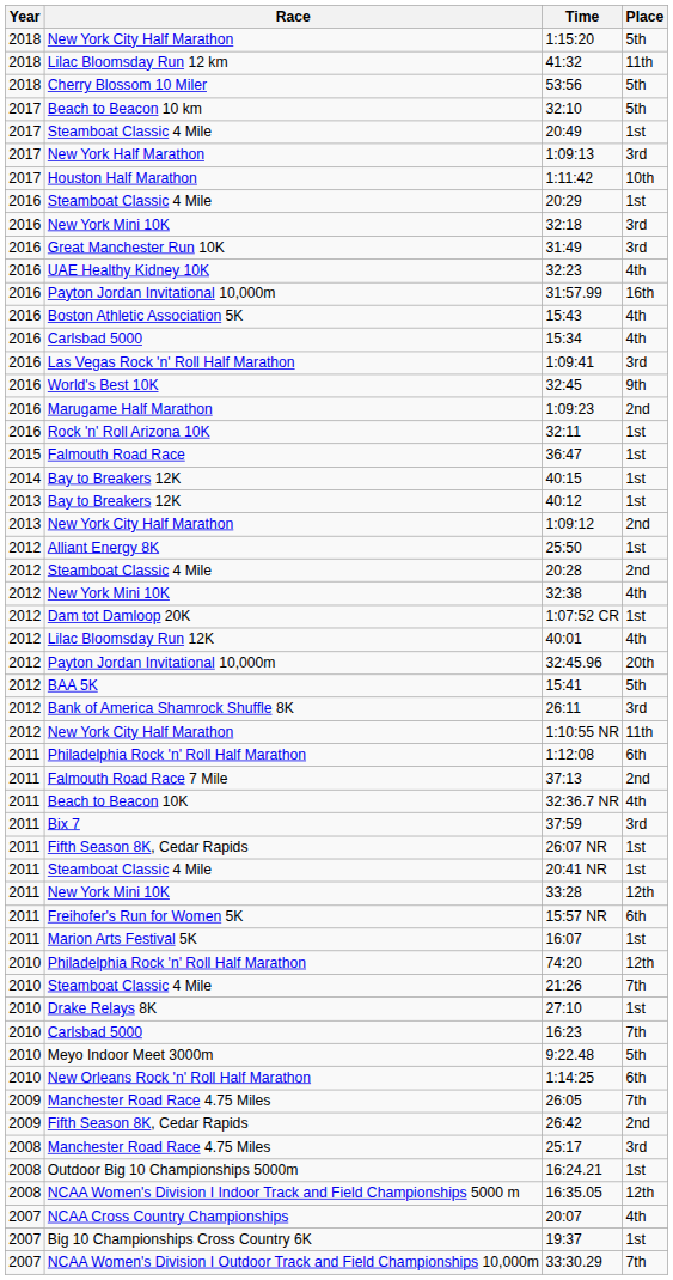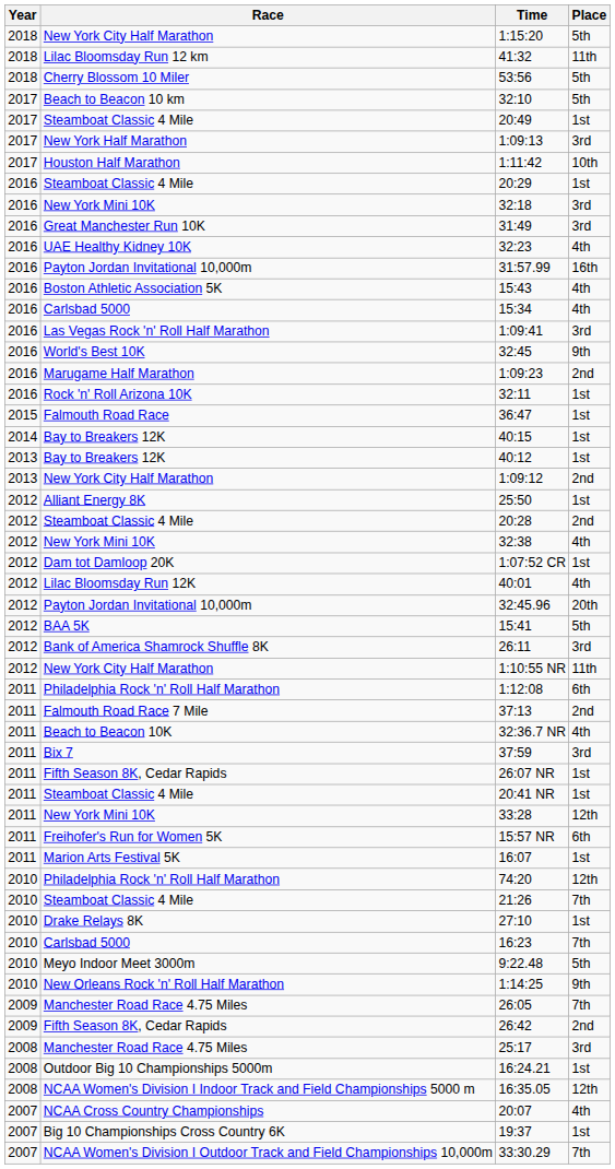 <table class="wikitable">
 <tr>
 <th>Year</th>
 <th>Race</th>
 <th>Time</th>
 <th>Place</th>
 </tr>
 <tr>
 <td>2018</td>
 <td><a href='#'>New York City Half Marathon</a></td>
 <td>1:15:20</td>
 <td>5th</td>
 </tr>
 <tr>
 <td>2018</td>
 <td><a href='#'>Lilac Bloomsday Run</a> 12 km</td>
 <td>41:32</td>
 <td>11th</td>
 </tr>
 <tr>
 <td>2018</td>
 <td><a href='#'>Cherry Blossom 10 Miler</a></td>
 <td>53:56</td>
 <td>5th</td>
 </tr>
 <tr>
 <td>2017</td>
 <td><a href='#'>Beach to Beacon</a> 10 km</td>
 <td>32:10</td>
 <td>5th</td>
 </tr>
 <tr>
 <td>2017</td>
 <td><a href='#'>Steamboat Classic</a> 4 Mile</td>
 <td>20:49</td>
 <td>1st</td>
 </tr>
 <tr>
 <td>2017</td>
 <td><a href='#'>New York Half Marathon</a></td>
 <td>1:09:13</td>
 <td>3rd</td>
 </tr>
 <tr>
 <td>2017</td>
 <td><a href='#'>Houston Half Marathon</a></td>
 <td>1:11:42</td>
 <td>10th</td>
 </tr>
 <tr>
 <td>2016</td>
 <td><a href='#'>Steamboat Classic</a> 4 Mile</td>
 <td>20:29</td>
 <td>1st</td>
 </tr>
 <tr>
 <td>2016</td>
 <td><a href='#'>New York Mini 10K</a></td>
 <td>32:18</td>
 <td>3rd</td>
 </tr>
 <tr>
 <td>2016</td>
 <td><a href='#'>Great Manchester Run</a> 10K</td>
 <td>31:49</td>
 <td>3rd</td>
 </tr>
 <tr>
 <td>2016</td>
 <td><a href='#'>UAE Healthy Kidney 10K</a></td>
 <td>32:23</td>
 <td>4th</td>
 </tr>
 <tr>
 <td>2016</td>
 <td><a href='#'>Payton Jordan Invitational</a> 10,000m</td>
 <td>31:57.99</td>
 <td>16th</td>
 </tr>
 <tr>
 <td>2016</td>
 <td><a href='#'>Boston Athletic Association</a> 5K</td>
 <td>15:43</td>
 <td>4th</td>
 </tr>
 <tr>
 <td>2016</td>
 <td><a href='#'>Carlsbad 5000</a></td>
 <td>15:34</td>
 <td>4th</td>
 </tr>
 <tr>
 <td>2016</td>
 <td><a href='#'>Las Vegas Rock 'n' Roll Half Marathon</a></td>
 <td>1:09:41</td>
 <td>3rd</td>
 </tr>
 <tr>
 <td>2016</td>
 <td><a href='#'>World's Best 10K</a></td>
 <td>32:45</td>
 <td>9th</td>
 </tr>
 <tr>
 <td>2016</td>
 <td><a href='#'>Marugame Half Marathon</a></td>
 <td>1:09:23</td>
 <td>2nd</td>
 </tr>
 <tr>
 <td>2016</td>
 <td><a href='#'>Rock 'n' Roll Arizona 10K</a></td>
 <td>32:11</td>
 <td>1st</td>
 </tr>
 <tr>
 <td>2015</td>
 <td><a href='#'>Falmouth Road Race</a></td>
 <td>36:47</td>
 <td>1st</td>
 </tr>
 <tr>
 <td>2014</td>
 <td><a href='#'>Bay to Breakers</a> 12K</td>
 <td>40:15</td>
 <td>1st</td>
 </tr>
 <tr>
 <td>2013</td>
 <td><a href='#'>Bay to Breakers</a> 12K</td>
 <td>40:12</td>
 <td>1st</td>
 </tr>
 <tr>
 <td>2013</td>
 <td><a href='#'>New York City Half Marathon</a></td>
 <td>1:09:12</td>
 <td>2nd</td>
 </tr>
 <tr>
 <td>2012</td>
 <td><a href='#'>Alliant Energy 8K</a></td>
 <td>25:50</td>
 <td>1st</td>
 </tr>
 <tr>
 <td>2012</td>
 <td><a href='#'>Steamboat Classic</a> 4 Mile</td>
 <td>20:28</td>
 <td>2nd</td>
 </tr>
 <tr>
 <td>2012</td>
 <td><a href='#'>New York Mini 10K</a></td>
 <td>32:38</td>
 <td>4th</td>
 </tr>
 <tr>
 <td>2012</td>
 <td><a href='#'>Dam tot Damloop</a> 20K</td>
 <td>1:07:52 CR</td>
 <td>1st</td>
 </tr>
 <tr>
 <td>2012</td>
 <td><a href='#'>Lilac Bloomsday Run</a> 12K</td>
 <td>40:01</td>
 <td>4th</td>
 </tr>
 <tr>
 <td>2012</td>
 <td><a href='#'>Payton Jordan Invitational</a> 10,000m</td>
 <td>32:45.96</td>
 <td>20th</td>
 </tr>
 <tr>
 <td>2012</td>
 <td><a href='#'>BAA 5K</a></td>
 <td>15:41</td>
 <td>5th</td>
 </tr>
 <tr>
 <td>2012</td>
 <td><a href='#'>Bank of America Shamrock Shuffle</a> 8K</td>
 <td>26:11</td>
 <td>3rd</td>
 </tr>
 <tr>
 <td>2012</td>
 <td><a href='#'>New York City Half Marathon</a></td>
 <td>1:10:55 NR</td>
 <td>11th</td>
 </tr>
 <tr>
 <td>2011</td>
 <td><a href='#'>Philadelphia Rock 'n' Roll Half Marathon</a></td>
 <td>1:12:08</td>
 <td>6th</td>
 </tr>
 <tr>
 <td>2011</td>
 <td><a href='#'>Falmouth Road Race</a> 7 Mile</td>
 <td>37:13</td>
 <td>2nd</td>
 </tr>
 <tr>
 <td>2011</td>
 <td><a href='#'>Beach to Beacon</a> 10K</td>
 <td>32:36.7 NR</td>
 <td>4th</td>
 </tr>
 <tr>
 <td>2011</td>
 <td><a href='#'>Bix 7</a></td>
 <td>37:59</td>
 <td>3rd</td>
 </tr>
 <tr>
 <td>2011</td>
 <td><a href='#'>Fifth Season 8K</a>, Cedar Rapids</td>
 <td>26:07 NR</td>
 <td>1st</td>
 </tr>
 <tr>
 <td>2011</td>
 <td><a href='#'>Steamboat Classic</a> 4 Mile</td>
 <td>20:41 NR</td>
 <td>1st</td>
 </tr>
 <tr>
 <td>2011</td>
 <td><a href='#'>New York Mini 10K</a></td>
 <td>33:28</td>
 <td>12th</td>
 </tr>
 <tr>
 <td>2011</td>
 <td><a href='#'>Freihofer's Run for Women</a> 5K</td>
 <td>15:57 NR</td>
 <td>6th</td>
 </tr>
 <tr>
 <td>2011</td>
 <td><a href='#'>Marion Arts Festival</a> 5K</td>
 <td>16:07</td>
 <td>1st</td>
 </tr>
 <tr>
 <td>2010</td>
 <td><a href='#'>Philadelphia Rock 'n' Roll Half Marathon</a></td>
 <td>74:20</td>
 <td>12th</td>
 </tr>
 <tr>
 <td>2010</td>
 <td><a href='#'>Steamboat Classic</a> 4 Mile</td>
 <td>21:26</td>
 <td>7th</td>
 </tr>
 <tr>
 <td>2010</td>
 <td><a href='#'>Drake Relays</a> 8K</td>
 <td>27:10</td>
 <td>1st</td>
 </tr>
 <tr>
 <td>2010</td>
 <td><a href='#'>Carlsbad 5000</a></td>
 <td>16:23</td>
 <td>7th</td>
 </tr>
 <tr>
 <td>2010</td>
 <td>Meyo Indoor Meet 3000m</td>
 <td>9:22.48</td>
 <td>5th</td>
 </tr>
 <tr>
 <td>2010</td>
 <td><a href='#'>New Orleans Rock 'n' Roll Half Marathon</a></td>
 <td>1:14:25</td>
-<td>6th</td>
+<td>9th</td>
 </tr>
 <tr>
 <td>2009</td>
 <td><a href='#'>Manchester Road Race</a> 4.75 Miles</td>
 <td>26:05</td>
 <td>7th</td>
 </tr>
 <tr>
 <td>2009</td>
 <td><a href='#'>Fifth Season 8K</a>, Cedar Rapids</td>
 <td>26:42</td>
 <td>2nd</td>
 </tr>
 <tr>
 <td>2008</td>
 <td><a href='#'>Manchester Road Race</a> 4.75 Miles</td>
 <td>25:17</td>
 <td>3rd</td>
 </tr>
 <tr>
 <td>2008</td>
 <td>Outdoor Big 10 Championships 5000m</td>
 <td>16:24.21</td>
 <td>1st</td>
 </tr>
 <tr>
 <td>2008</td>
 <td><a href='#'>NCAA Women's Division I Indoor Track and Field Championships</a> 5000 m</td>
 <td>16:35.05</td>
 <td>12th</td>
 </tr>
 <tr>
 <td>2007</td>
 <td><a href='#'>NCAA Cross Country Championships</a></td>
 <td>20:07</td>
 <td>4th</td>
 </tr>
 <tr>
 <td>2007</td>
 <td>Big 10 Championships Cross Country 6K</td>
 <td>19:37</td>
 <td>1st</td>
 </tr>
 <tr>
 <td>2007</td>
 <td><a href='#'>NCAA Women's Division I Outdoor Track and Field Championships</a> 10,000m</td>
 <td>33:30.29</td>
 <td>7th</td>
 </tr>
 </table>
